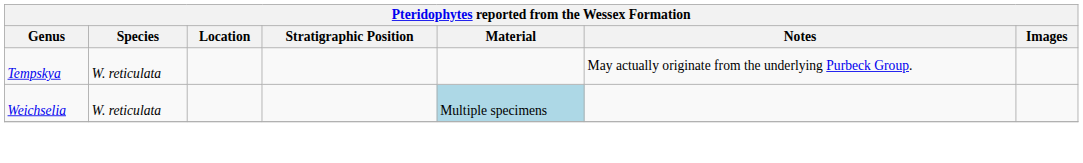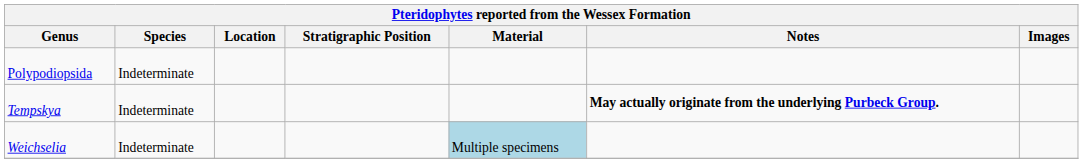 <table class="wikitable"  style="margin:auto; width:100%;">
 <tr>
 <th colspan="7" style="text-align:center;"><strong><a href='#'>Pteridophytes</a> reported from the Wessex Formation</strong></th>
 </tr>
 <tr>
 <th>Genus</th>
 <th>Species</th>
 <th>Location</th>
 <th>Stratigraphic Position</th>
 <th>Material</th>
 <th>Notes</th>
 <th>Images</th>
 </tr>
 <tr>
-<td><br><em><a href='#'>Tempskya</a></em></td>
-<td><br><em>W. reticulata</em></td>
+<td><br><a href='#'>Polypodiopsida</a></td>
+<td><br>Indeterminate</td>
 <td></td>
 <td></td>
 <td></td>
-<td>May actually originate from the underlying <a href='#'>Purbeck Group</a>.</td>
+<td></td>
+<td></td>
+</tr>
+<tr>
+<td><br><em><a href='#'>Tempskya</a></em></td>
+<td><br>Indeterminate</td>
+<td></td>
+<td></td>
+<td></td>
+<td><strong>May actually originate from the underlying <a href='#'>Purbeck Group</a>.</strong></td>
 <td></td>
 </tr>
 <tr>
 <td><br><em><a href='#'>Weichselia</a></em></td>
-<td><br><em>W. reticulata</em></td>
+<td><br>Indeterminate</td>
 <td></td>
 <td></td>
 <td style="background: lightblue;"><br>Multiple specimens</td>
 <td></td>
 <td></td>
 </tr>
 <tr>
 </tr>
 </table>
